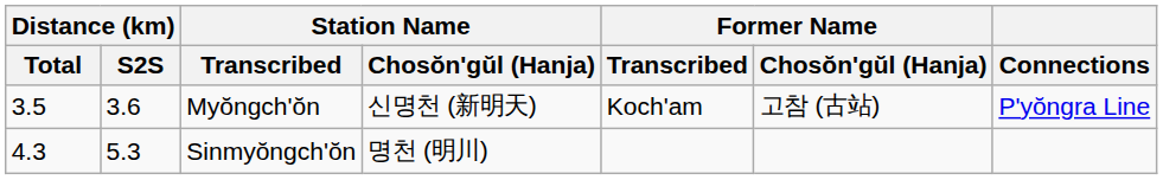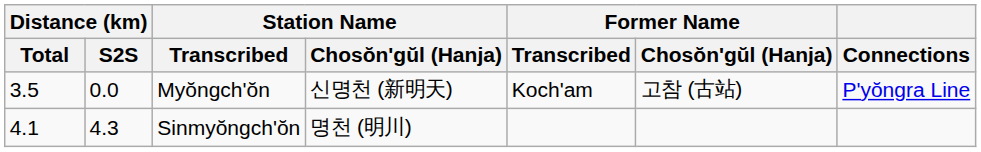 <table class="wikitable" style="font-size:90%;">
 <tr>
 <th colspan="2">Distance (km)</th>
 <th colspan="2">Station Name</th>
 <th colspan="2">Former Name</th>
 <th></th>
 </tr>
 <tr>
 <th>Total</th>
 <th>S2S</th>
 <th>Transcribed</th>
 <th>Chosŏn'gŭl (Hanja)</th>
 <th>Transcribed</th>
 <th>Chosŏn'gŭl (Hanja)</th>
 <th>Connections</th>
 </tr>
 <tr>
 <td>3.5</td>
-<td>3.6</td>
+<td>0.0</td>
 <td>Myŏngch'ŏn</td>
 <td>신명천 (新明天)</td>
 <td>Koch'am</td>
 <td>고참 (古站)</td>
 <td><a href='#'>P'yŏngra Line</a></td>
 </tr>
 <tr>
+<td>4.1</td>
 <td>4.3</td>
-<td>5.3</td>
 <td>Sinmyŏngch'ŏn</td>
 <td>명천 (明川)</td>
 <td></td>
 <td></td>
 <td></td>
 </tr>
 </table>
